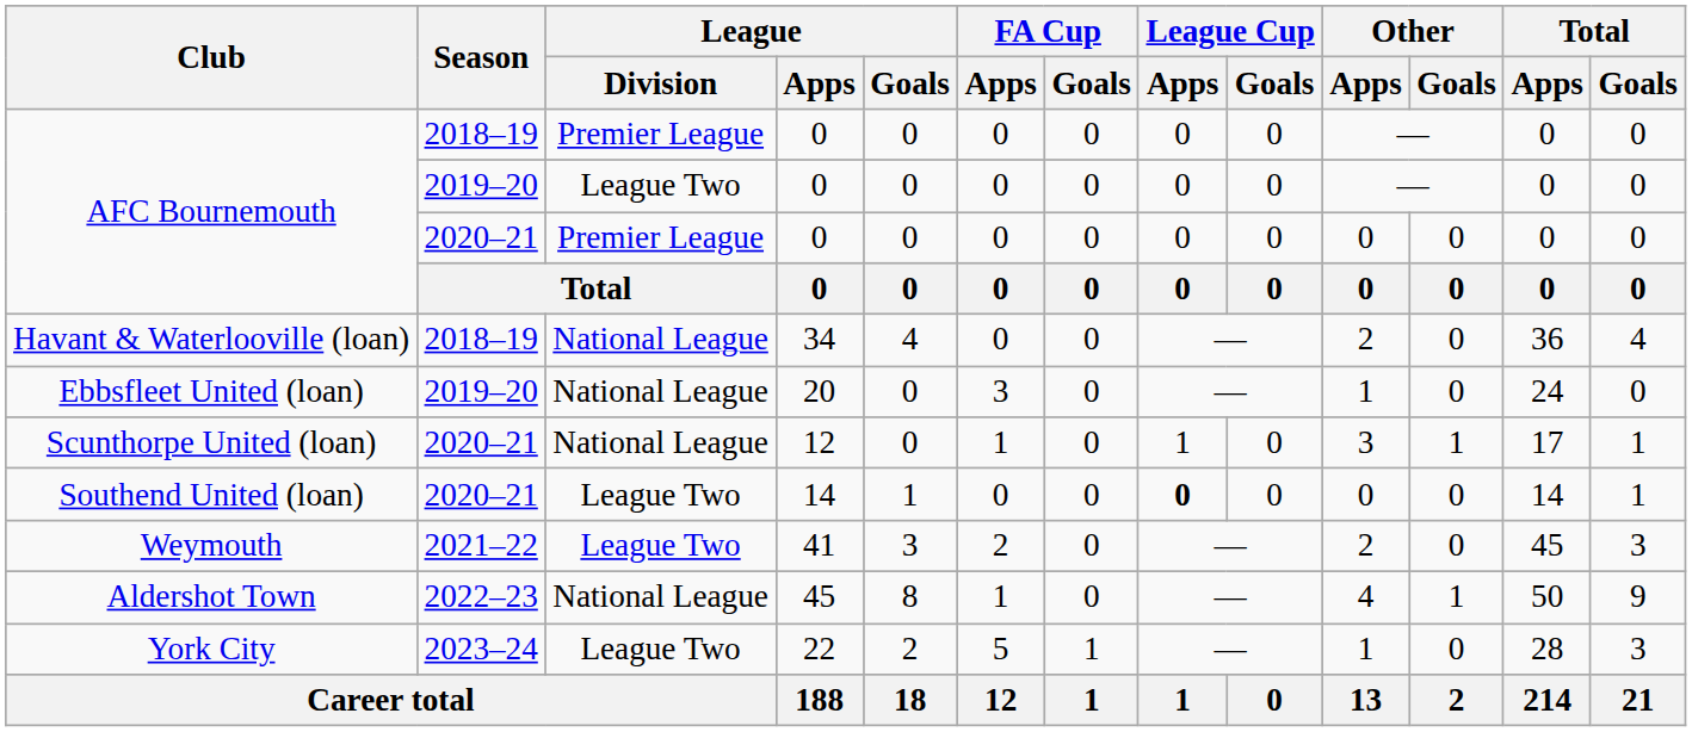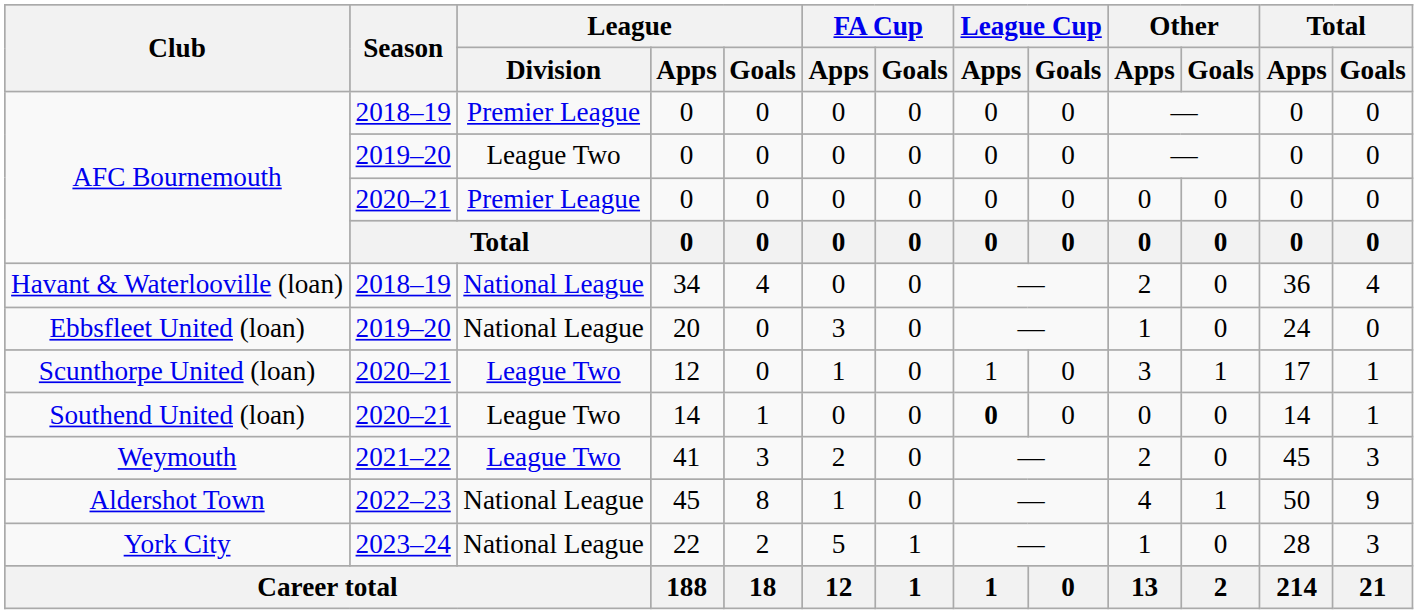 <table class="wikitable" style="text-align: center">
 <tr>
 <th rowspan="2">Club</th>
 <th rowspan="2">Season</th>
 <th colspan="3">League</th>
 <th colspan="2"><a href='#'>FA Cup</a></th>
 <th colspan="2"><a href='#'>League Cup</a></th>
 <th colspan="2">Other</th>
 <th colspan="2">Total</th>
 </tr>
 <tr>
 <th>Division</th>
 <th>Apps</th>
 <th>Goals</th>
 <th>Apps</th>
 <th>Goals</th>
 <th>Apps</th>
 <th>Goals</th>
 <th>Apps</th>
 <th>Goals</th>
 <th>Apps</th>
 <th>Goals</th>
 </tr>
 <tr>
 <td rowspan="4"><a href='#'>AFC Bournemouth</a></td>
 <td><a href='#'>2018–19</a></td>
 <td><a href='#'>Premier League</a></td>
 <td>0</td>
 <td>0</td>
 <td>0</td>
 <td>0</td>
 <td>0</td>
 <td>0</td>
 <td colspan="2">—</td>
 <td>0</td>
 <td>0</td>
 </tr>
 <tr>
 <td><a href='#'>2019–20</a></td>
 <td>League Two</td>
 <td>0</td>
 <td>0</td>
 <td>0</td>
 <td>0</td>
 <td>0</td>
 <td>0</td>
 <td colspan="2">—</td>
 <td>0</td>
 <td>0</td>
 </tr>
 <tr>
 <td><a href='#'>2020–21</a></td>
 <td><a href='#'>Premier League</a></td>
 <td>0</td>
 <td>0</td>
 <td>0</td>
 <td>0</td>
 <td>0</td>
 <td>0</td>
 <td>0</td>
 <td>0</td>
 <td>0</td>
 <td>0</td>
 </tr>
 <tr>
 <th colspan="2">Total</th>
 <th>0</th>
 <th>0</th>
 <th>0</th>
 <th>0</th>
 <th>0</th>
 <th>0</th>
 <th>0</th>
 <th>0</th>
 <th>0</th>
 <th>0</th>
 </tr>
 <tr>
 <td><a href='#'>Havant & Waterlooville</a> (loan)</td>
 <td><a href='#'>2018–19</a></td>
 <td><a href='#'>National League</a></td>
 <td>34</td>
 <td>4</td>
 <td>0</td>
 <td>0</td>
 <td colspan="2">—</td>
 <td>2</td>
 <td>0</td>
 <td>36</td>
 <td>4</td>
 </tr>
 <tr>
 <td><a href='#'>Ebbsfleet United</a> (loan)</td>
 <td><a href='#'>2019–20</a></td>
 <td>National League</td>
 <td>20</td>
 <td>0</td>
 <td>3</td>
 <td>0</td>
 <td colspan="2">—</td>
 <td>1</td>
 <td>0</td>
 <td>24</td>
 <td>0</td>
 </tr>
 <tr>
 <td><a href='#'>Scunthorpe United</a> (loan)</td>
 <td><a href='#'>2020–21</a></td>
-<td>National League</td>
+<td><a href='#'>League Two</a></td>
 <td>12</td>
 <td>0</td>
 <td>1</td>
 <td>0</td>
 <td>1</td>
 <td>0</td>
 <td>3</td>
 <td>1</td>
 <td>17</td>
 <td>1</td>
 </tr>
 <tr>
 <td><a href='#'>Southend United</a> (loan)</td>
 <td><a href='#'>2020–21</a></td>
 <td>League Two</td>
 <td>14</td>
 <td>1</td>
 <td>0</td>
 <td>0</td>
 <td><strong>0</strong></td>
 <td>0</td>
 <td>0</td>
 <td>0</td>
 <td>14</td>
 <td>1</td>
 </tr>
 <tr>
 <td><a href='#'>Weymouth</a></td>
 <td><a href='#'>2021–22</a></td>
 <td><a href='#'>League Two</a></td>
 <td>41</td>
 <td>3</td>
 <td>2</td>
 <td>0</td>
 <td colspan="2">—</td>
 <td>2</td>
 <td>0</td>
 <td>45</td>
 <td>3</td>
 </tr>
 <tr>
 <td><a href='#'>Aldershot Town</a></td>
 <td><a href='#'>2022–23</a></td>
 <td>National League</td>
 <td>45</td>
 <td>8</td>
 <td>1</td>
 <td>0</td>
 <td colspan="2">—</td>
 <td>4</td>
 <td>1</td>
 <td>50</td>
 <td>9</td>
 </tr>
 <tr>
 <td><a href='#'>York City</a></td>
 <td><a href='#'>2023–24</a></td>
-<td>League Two</td>
+<td>National League</td>
 <td>22</td>
 <td>2</td>
 <td>5</td>
 <td>1</td>
 <td colspan="2">—</td>
 <td>1</td>
 <td>0</td>
 <td>28</td>
 <td>3</td>
 </tr>
 <tr>
 <th colspan="3">Career total</th>
 <th>188</th>
 <th>18</th>
 <th>12</th>
 <th>1</th>
 <th>1</th>
 <th>0</th>
 <th>13</th>
 <th>2</th>
 <th>214</th>
 <th>21</th>
 </tr>
 </table>
